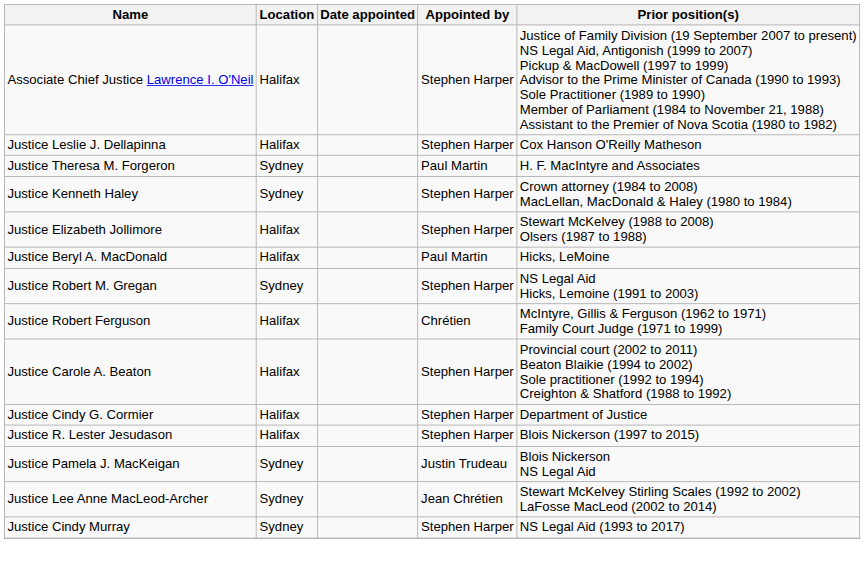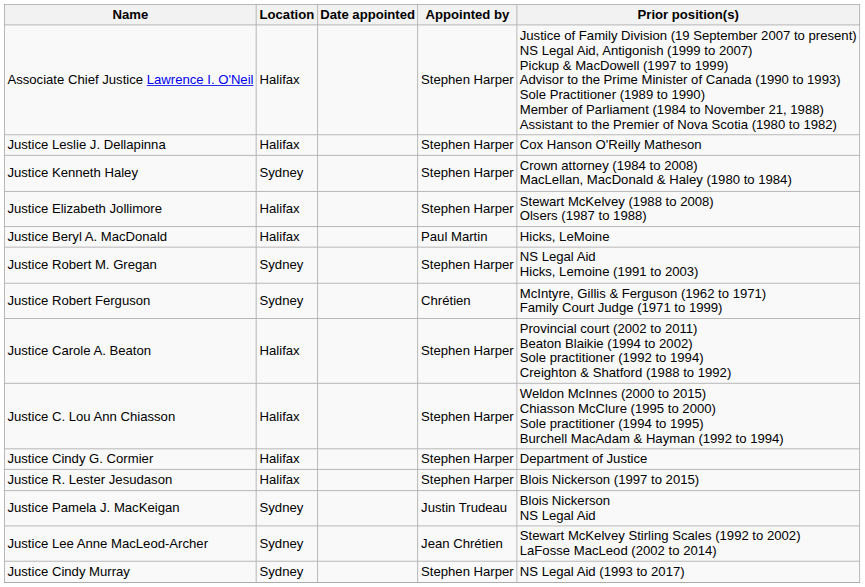 <table class="wikitable sortable">
 <tr>
 <th scope="col">Name</th>
 <th scope="col">Location</th>
 <th scope="col">Date appointed</th>
 <th scope="col">Appointed by</th>
 <th scope="col">Prior position(s)</th>
 </tr>
 <tr>
 <td>Associate Chief Justice <a href='#'>Lawrence I. O'Neil</a></td>
 <td>Halifax</td>
 <td></td>
 <td>Stephen Harper</td>
 <td>Justice of Family Division (19 September 2007 to present)<br>NS Legal Aid, Antigonish (1999 to 2007)<br> Pickup & MacDowell (1997 to 1999)<br>Advisor to the Prime Minister of Canada (1990 to 1993)<br> Sole Practitioner (1989 to 1990)<br> Member of Parliament (1984 to November 21, 1988)<br>Assistant to the Premier of Nova Scotia (1980 to 1982)</td>
 </tr>
 <tr>
 <td>Justice Leslie J. Dellapinna</td>
 <td>Halifax</td>
 <td></td>
 <td>Stephen Harper</td>
 <td>Cox Hanson O'Reilly Matheson</td>
-</tr>
-<tr>
-<td>Justice Theresa M. Forgeron</td>
-<td>Sydney</td>
-<td></td>
-<td>Paul Martin</td>
-<td>H. F. MacIntyre and Associates</td>
 </tr>
 <tr>
 <td>Justice Kenneth Haley</td>
 <td>Sydney</td>
 <td></td>
 <td>Stephen Harper</td>
 <td>Crown attorney (1984 to 2008)<br>MacLellan, MacDonald & Haley (1980 to 1984)</td>
 </tr>
 <tr>
 <td>Justice Elizabeth Jollimore</td>
 <td>Halifax</td>
 <td></td>
 <td>Stephen Harper</td>
 <td>Stewart McKelvey (1988 to 2008)<br>Olsers (1987 to 1988)</td>
 </tr>
 <tr>
 <td>Justice Beryl A. MacDonald</td>
 <td>Halifax</td>
 <td></td>
 <td>Paul Martin</td>
 <td>Hicks, LeMoine</td>
 </tr>
 <tr>
 <td>Justice Robert M. Gregan</td>
 <td>Sydney</td>
 <td></td>
 <td>Stephen Harper</td>
 <td>NS Legal Aid<br>Hicks, Lemoine (1991 to 2003)</td>
 </tr>
 <tr>
 <td>Justice Robert Ferguson</td>
-<td>Halifax</td>
+<td>Sydney</td>
 <td></td>
 <td>Chrétien</td>
 <td>McIntyre, Gillis & Ferguson (1962 to 1971)<br>Family Court Judge (1971 to 1999)</td>
 </tr>
 <tr>
 <td>Justice Carole A. Beaton</td>
 <td>Halifax</td>
 <td></td>
 <td>Stephen Harper</td>
 <td>Provincial court (2002 to 2011)<br>Beaton Blaikie (1994 to 2002)<br> Sole practitioner (1992 to 1994)<br>Creighton & Shatford (1988 to 1992)</td>
+</tr>
+<tr>
+<td>Justice C. Lou Ann Chiasson</td>
+<td>Halifax</td>
+<td></td>
+<td>Stephen Harper</td>
+<td>Weldon McInnes (2000 to 2015)<br>Chiasson McClure (1995 to 2000)<br>Sole practitioner (1994 to 1995)<br>Burchell MacAdam & Hayman (1992 to 1994)</td>
 </tr>
 <tr>
 <td>Justice Cindy G. Cormier</td>
 <td>Halifax</td>
 <td></td>
 <td>Stephen Harper</td>
 <td>Department of Justice</td>
 </tr>
 <tr>
 <td>Justice R. Lester Jesudason</td>
 <td>Halifax</td>
 <td></td>
 <td>Stephen Harper</td>
 <td>Blois Nickerson (1997 to 2015)</td>
 </tr>
 <tr>
 <td>Justice Pamela J. MacKeigan</td>
 <td>Sydney</td>
 <td></td>
 <td>Justin Trudeau</td>
 <td>Blois Nickerson<br>NS Legal Aid</td>
 </tr>
 <tr>
 <td>Justice Lee Anne MacLeod-Archer</td>
 <td>Sydney</td>
 <td></td>
 <td>Jean Chrétien</td>
 <td>Stewart McKelvey Stirling Scales (1992 to 2002)<br>LaFosse MacLeod (2002 to 2014)</td>
 </tr>
 <tr>
 <td>Justice Cindy Murray</td>
 <td>Sydney</td>
 <td></td>
 <td>Stephen Harper</td>
 <td>NS Legal Aid (1993 to 2017)</td>
 </tr>
 <tr>
 </tr>
 </table>
